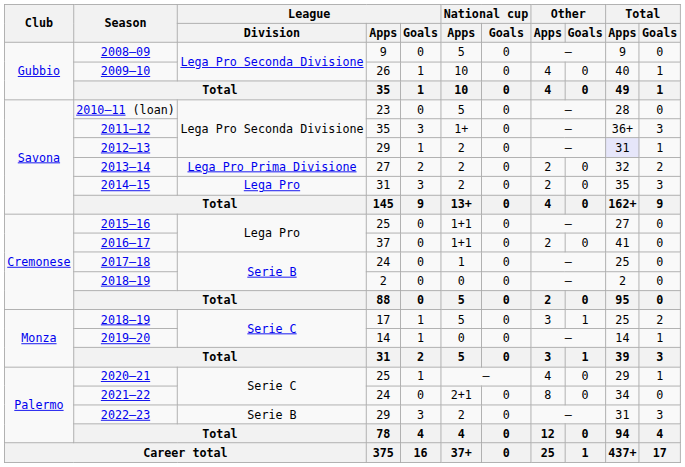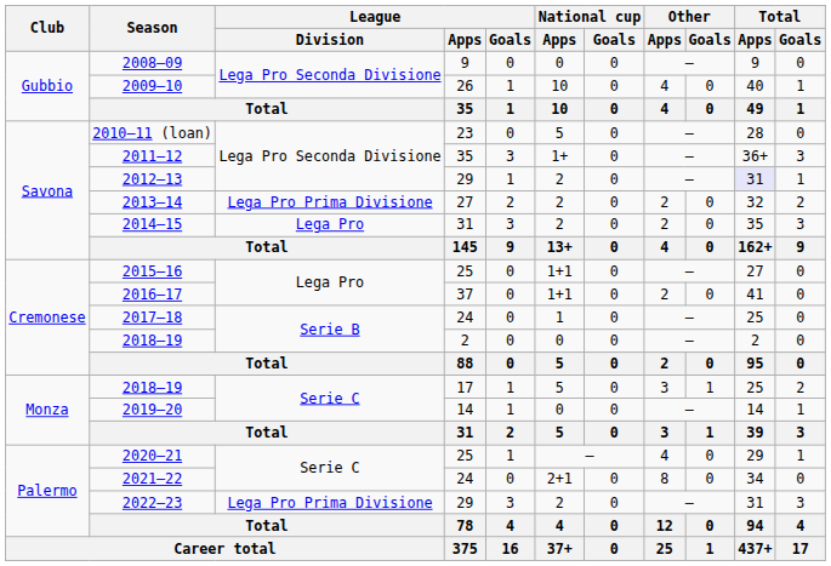 <table class="wikitable" style="text-align: center;">
 <tr>
 <th rowspan="2">Club</th>
 <th rowspan="2">Season</th>
 <th colspan="3">League</th>
 <th colspan="2">National cup</th>
 <th colspan="2">Other</th>
 <th colspan="2">Total</th>
 </tr>
 <tr>
 <th>Division</th>
 <th>Apps</th>
 <th>Goals</th>
 <th>Apps</th>
 <th>Goals</th>
 <th>Apps</th>
 <th>Goals</th>
 <th>Apps</th>
 <th>Goals</th>
 </tr>
 <tr>
 <td rowspan="3"><a href='#'>Gubbio</a></td>
 <td><a href='#'>2008–09</a></td>
 <td rowspan="2"><a href='#'>Lega Pro Seconda Divisione</a></td>
 <td>9</td>
 <td>0</td>
-<td>5</td>
+<td>0</td>
 <td>0</td>
 <td colspan="2">—</td>
 <td>9</td>
 <td>0</td>
 </tr>
 <tr>
 <td><a href='#'>2009–10</a></td>
 <td>26</td>
 <td>1</td>
 <td>10</td>
 <td>0</td>
 <td>4</td>
 <td>0</td>
 <td>40</td>
 <td>1</td>
 </tr>
 <tr>
 <th colspan="2">Total</th>
 <th>35</th>
 <th>1</th>
 <th>10</th>
 <th>0</th>
 <th>4</th>
 <th>0</th>
 <th>49</th>
 <th>1</th>
 </tr>
 <tr>
 <td rowspan="6"><a href='#'>Savona</a></td>
 <td><a href='#'>2010–11</a> (loan)</td>
 <td rowspan="3">Lega Pro Seconda Divisione</td>
 <td>23</td>
 <td>0</td>
 <td>5</td>
 <td>0</td>
 <td colspan="2">—</td>
 <td>28</td>
 <td>0</td>
 </tr>
 <tr>
 <td><a href='#'>2011–12</a></td>
 <td>35</td>
 <td>3</td>
 <td>1+</td>
 <td>0</td>
 <td colspan="2">—</td>
 <td>36+</td>
 <td>3</td>
 </tr>
 <tr>
 <td><a href='#'>2012–13</a></td>
 <td>29</td>
 <td>1</td>
 <td>2</td>
 <td>0</td>
 <td colspan="2">—</td>
 <td style="background: lavender;">31</td>
 <td>1</td>
 </tr>
 <tr>
 <td><a href='#'>2013–14</a></td>
 <td><a href='#'>Lega Pro Prima Divisione</a></td>
 <td>27</td>
 <td>2</td>
 <td>2</td>
 <td>0</td>
 <td>2</td>
 <td>0</td>
 <td>32</td>
 <td>2</td>
 </tr>
 <tr>
 <td><a href='#'>2014–15</a></td>
 <td><a href='#'>Lega Pro</a></td>
 <td>31</td>
 <td>3</td>
 <td>2</td>
 <td>0</td>
 <td>2</td>
 <td>0</td>
 <td>35</td>
 <td>3</td>
 </tr>
 <tr>
 <th colspan="2">Total</th>
 <th>145</th>
 <th>9</th>
 <th>13+</th>
 <th>0</th>
 <th>4</th>
 <th>0</th>
 <th>162+</th>
 <th>9</th>
 </tr>
 <tr>
 <td rowspan="5"><a href='#'>Cremonese</a></td>
 <td><a href='#'>2015–16</a></td>
 <td rowspan="2">Lega Pro</td>
 <td>25</td>
 <td>0</td>
 <td>1+1</td>
 <td>0</td>
 <td colspan="2">—</td>
 <td>27</td>
 <td>0</td>
 </tr>
 <tr>
 <td><a href='#'>2016–17</a></td>
 <td>37</td>
 <td>0</td>
 <td>1+1</td>
 <td>0</td>
 <td>2</td>
 <td>0</td>
 <td>41</td>
 <td>0</td>
 </tr>
 <tr>
 <td><a href='#'>2017–18</a></td>
 <td rowspan="2"><a href='#'>Serie B</a></td>
 <td>24</td>
 <td>0</td>
 <td>1</td>
 <td>0</td>
 <td colspan="2">—</td>
 <td>25</td>
 <td>0</td>
 </tr>
 <tr>
 <td><a href='#'>2018–19</a></td>
 <td>2</td>
 <td>0</td>
 <td>0</td>
 <td>0</td>
 <td colspan="2">—</td>
 <td>2</td>
 <td>0</td>
 </tr>
 <tr>
 <th colspan="2">Total</th>
 <th>88</th>
 <th>0</th>
 <th>5</th>
 <th>0</th>
 <th>2</th>
 <th>0</th>
 <th>95</th>
 <th>0</th>
 </tr>
 <tr>
 <td rowspan="3"><a href='#'>Monza</a></td>
 <td><a href='#'>2018–19</a></td>
 <td rowspan="2"><a href='#'>Serie C</a></td>
 <td>17</td>
 <td>1</td>
 <td>5</td>
 <td>0</td>
 <td>3</td>
 <td>1</td>
 <td>25</td>
 <td>2</td>
 </tr>
 <tr>
 <td><a href='#'>2019–20</a></td>
 <td>14</td>
 <td>1</td>
 <td>0</td>
 <td>0</td>
 <td colspan="2">—</td>
 <td>14</td>
 <td>1</td>
 </tr>
 <tr>
 <th colspan="2">Total</th>
 <th>31</th>
 <th>2</th>
 <th>5</th>
 <th>0</th>
 <th>3</th>
 <th>1</th>
 <th>39</th>
 <th>3</th>
 </tr>
 <tr>
 <td rowspan="4"><a href='#'>Palermo</a></td>
 <td><a href='#'>2020–21</a></td>
 <td rowspan="2">Serie C</td>
 <td>25</td>
 <td>1</td>
 <td colspan="2">—</td>
 <td>4</td>
 <td>0</td>
 <td>29</td>
 <td>1</td>
 </tr>
 <tr>
 <td><a href='#'>2021–22</a></td>
 <td>24</td>
 <td>0</td>
 <td>2+1</td>
 <td>0</td>
 <td>8</td>
 <td>0</td>
 <td>34</td>
 <td>0</td>
 </tr>
 <tr>
 <td><a href='#'>2022–23</a></td>
-<td>Serie B</td>
+<td><a href='#'>Lega Pro Prima Divisione</a></td>
 <td>29</td>
 <td>3</td>
 <td>2</td>
 <td>0</td>
 <td colspan="2">—</td>
 <td>31</td>
 <td>3</td>
 </tr>
 <tr>
 <th colspan="2">Total</th>
 <th>78</th>
 <th>4</th>
 <th>4</th>
 <th>0</th>
 <th>12</th>
 <th>0</th>
 <th>94</th>
 <th>4</th>
 </tr>
 <tr>
 <th colspan="3">Career total</th>
 <th>375</th>
 <th>16</th>
 <th>37+</th>
 <th>0</th>
 <th>25</th>
 <th>1</th>
 <th>437+</th>
 <th>17</th>
 </tr>
 </table>
